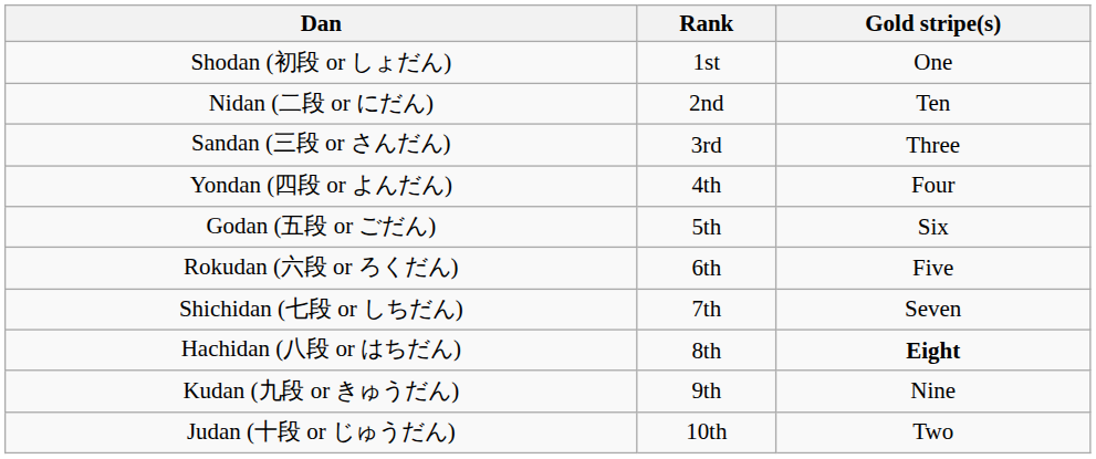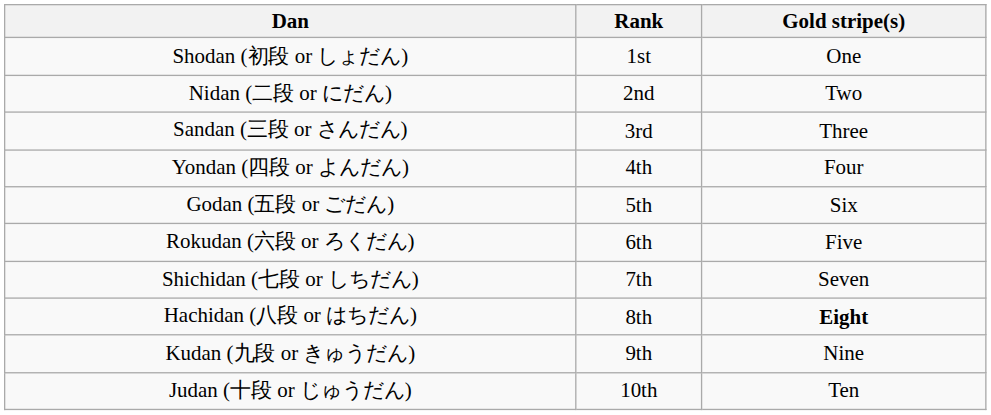 <table class="wikitable" style="text-align: center; width: 750px;">
 <tr>
 <th>Dan</th>
 <th>Rank</th>
 <th>Gold stripe(s)</th>
 </tr>
 <tr>
 <td>Shodan (初段 or しょだん)</td>
 <td>1st</td>
 <td>One</td>
 </tr>
 <tr>
 <td>Nidan (二段 or にだん)</td>
 <td>2nd</td>
-<td>Ten</td>
+<td>Two</td>
 </tr>
 <tr>
 <td>Sandan (三段 or さんだん)</td>
 <td>3rd</td>
 <td>Three</td>
 </tr>
 <tr>
 <td>Yondan (四段 or よんだん)</td>
 <td>4th</td>
 <td>Four</td>
 </tr>
 <tr>
 <td>Godan (五段 or ごだん)</td>
 <td>5th</td>
 <td>Six</td>
 </tr>
 <tr>
 <td>Rokudan  (六段 or ろくだん)</td>
 <td>6th</td>
 <td>Five</td>
 </tr>
 <tr>
 <td>Shichidan (七段 or しちだん)</td>
 <td>7th</td>
 <td>Seven</td>
 </tr>
 <tr>
 <td>Hachidan (八段 or はちだん)</td>
 <td>8th</td>
 <td><strong>Eight</strong></td>
 </tr>
 <tr>
 <td>Kudan (九段 or きゅうだん)</td>
 <td>9th</td>
 <td>Nine</td>
 </tr>
 <tr>
 <td>Judan  (十段 or じゅうだん)</td>
 <td>10th</td>
-<td>Two</td>
+<td>Ten</td>
 </tr>
 </table>
